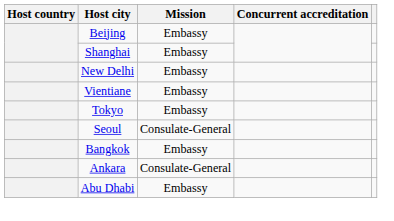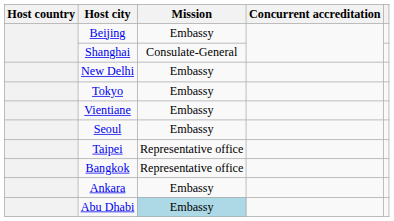 <table class="wikitable plainrowheaders" style="text-align:center;">
 <tr>
 <th scope="col">Host country</th>
 <th scope="col">Host city</th>
 <th scope="col">Mission</th>
 <th scope="col">Concurrent accreditation</th>
 <th scope="col"></th>
 </tr>
 <tr>
 <th scope="row" rowspan="2"></th>
 <td><a href='#'>Beijing</a></td>
 <td>Embassy</td>
 <td rowspan="2"></td>
 <td></td>
 </tr>
 <tr>
 <td><a href='#'>Shanghai</a></td>
-<td>Embassy</td>
+<td>Consulate-General</td>
 <td></td>
 </tr>
 <tr>
 <th scope="row"></th>
 <td><a href='#'>New Delhi</a></td>
+<td>Embassy</td>
+<td></td>
+<td></td>
+</tr>
+<tr>
+<th scope="row"></th>
+<td><a href='#'>Tokyo</a></td>
 <td>Embassy</td>
 <td></td>
 <td></td>
 </tr>
 <tr>
 <th scope="row"></th>
 <td><a href='#'>Vientiane</a></td>
 <td>Embassy</td>
 <td></td>
 <td></td>
 </tr>
 <tr>
 <th scope="row"></th>
-<td><a href='#'>Tokyo</a></td>
+<td><a href='#'>Seoul</a></td>
 <td>Embassy</td>
 <td></td>
 <td></td>
 </tr>
 <tr>
 <th scope="row"></th>
-<td><a href='#'>Seoul</a></td>
-<td>Consulate-General</td>
+<td><a href='#'>Taipei</a></td>
+<td>Representative office</td>
 <td></td>
 <td></td>
 </tr>
 <tr>
 <th scope="row"></th>
 <td><a href='#'>Bangkok</a></td>
+<td>Representative office</td>
+<td></td>
+<td></td>
+</tr>
+<tr>
+<th scope="row"></th>
+<td><a href='#'>Ankara</a></td>
 <td>Embassy</td>
 <td></td>
 <td></td>
 </tr>
 <tr>
 <th scope="row"></th>
-<td><a href='#'>Ankara</a></td>
-<td>Consulate-General</td>
-<td></td>
-<td></td>
-</tr>
-<tr>
-<th scope="row"></th>
 <td><a href='#'>Abu Dhabi</a></td>
-<td>Embassy</td>
+<td style="background: lightblue;">Embassy</td>
 <td></td>
 <td></td>
 </tr>
 </table>
